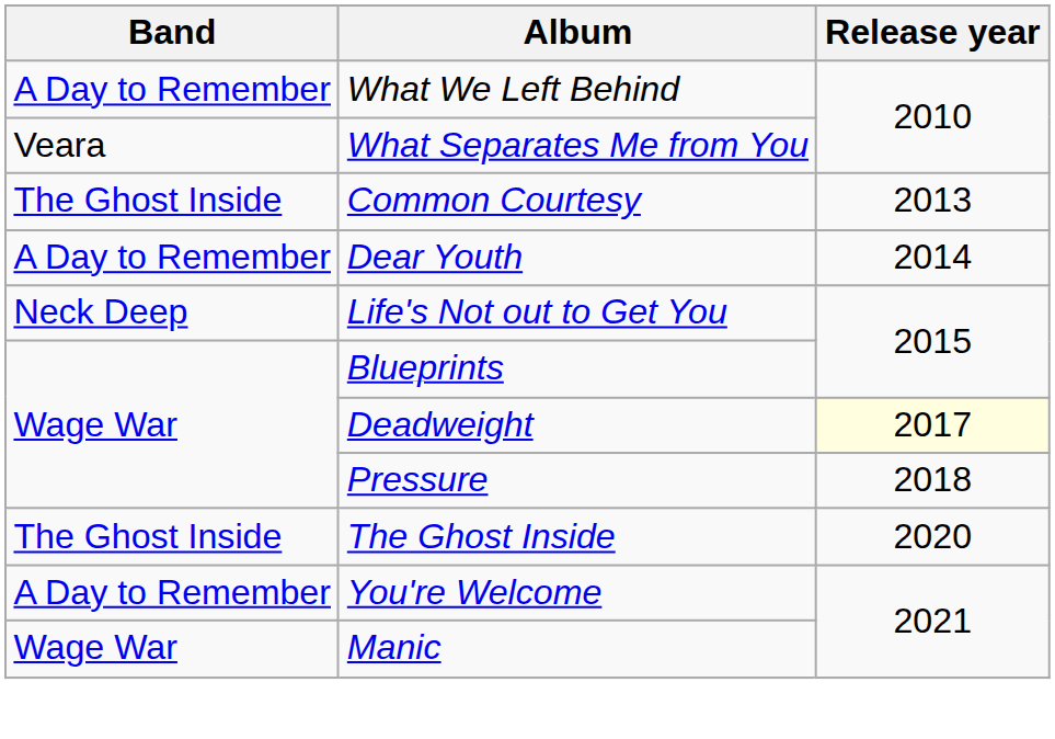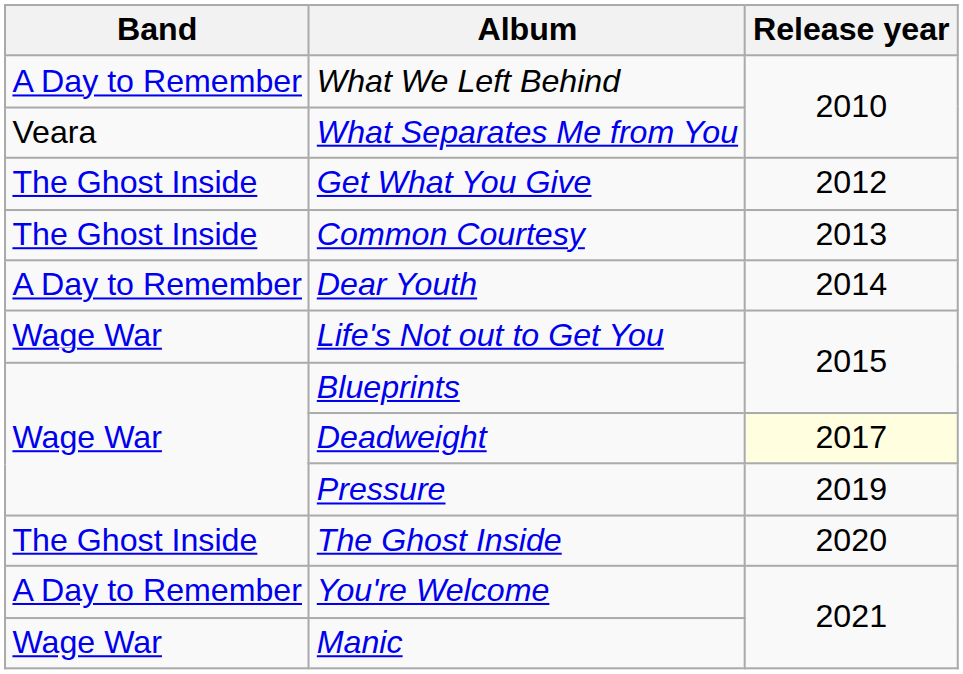 <table class="wikitable">
 <tr>
 <th>Band</th>
 <th>Album</th>
 <th>Release year</th>
 </tr>
 <tr>
 <td><a href='#'>A Day to Remember</a></td>
 <td><em>What We Left Behind</em></td>
 <td align="center" rowspan="2">2010</td>
 </tr>
 <tr>
 <td>Veara</td>
 <td><em><a href='#'>What Separates Me from You</a></em></td>
 </tr>
 <tr>
 <td><a href='#'>The Ghost Inside</a></td>
+<td><em><a href='#'>Get What You Give</a></em></td>
+<td align="center">2012</td>
+</tr>
+<tr>
+<td><a href='#'>The Ghost Inside</a></td>
 <td><em><a href='#'>Common Courtesy</a></em></td>
 <td align="center">2013</td>
 </tr>
 <tr>
 <td><a href='#'>A Day to Remember</a></td>
 <td><em><a href='#'>Dear Youth</a></em></td>
 <td align="center">2014</td>
 </tr>
 <tr>
-<td><a href='#'>Neck Deep</a></td>
+<td><a href='#'>Wage War</a></td>
 <td><em><a href='#'>Life's Not out to Get You</a></em></td>
 <td rowspan="2" align="center">2015</td>
 </tr>
 <tr>
 <td rowspan="3"><a href='#'>Wage War</a></td>
 <td><em><a href='#'>Blueprints</a></em></td>
 </tr>
 <tr>
 <td><em><a href='#'>Deadweight</a></em></td>
 <td align="center" style="background: lightyellow;">2017</td>
 </tr>
 <tr>
 <td><em><a href='#'>Pressure</a></em></td>
-<td align="center">2018</td>
+<td align="center">2019</td>
 </tr>
 <tr>
 <td><a href='#'>The Ghost Inside</a></td>
 <td><em><a href='#'>The Ghost Inside</a></em></td>
 <td align="center">2020</td>
 </tr>
 <tr>
 <td><a href='#'>A Day to Remember</a></td>
 <td><em><a href='#'>You're Welcome</a></em></td>
 <td rowspan="2" align="center">2021</td>
 </tr>
 <tr>
 <td><a href='#'>Wage War</a></td>
 <td><em><a href='#'>Manic</a></em></td>
 </tr>
 </table>
